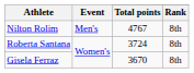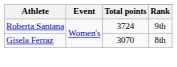 <table class="wikitable" border="1" style="font-size:90%">
 <tr>
 <th rowspan=2>Athlete</th>
 <th rowspan=2>Event</th>
 </tr>
 <tr style="font-size:95%">
 <th>Total points</th>
 <th>Rank</th>
 </tr>
 <tr align=center>
-<td align=left><a href='#'>Nilton Rolim</a></td>
-<td align=left><a href='#'>Men's</a></td>
-<td>4767</td>
-<td>8th</td>
-</tr>
-<tr align=center>
 <td align=left><a href='#'>Roberta Santana</a></td>
 <td align=left rowspan=2><a href='#'>Women's</a></td>
 <td>3724</td>
-<td>8th</td>
+<td>9th</td>
 </tr>
 <tr align=center>
 <td align=left><a href='#'>Gisela Ferraz</a></td>
-<td>3670</td>
+<td>3070</td>
 <td>8th</td>
 </tr>
 </table>
